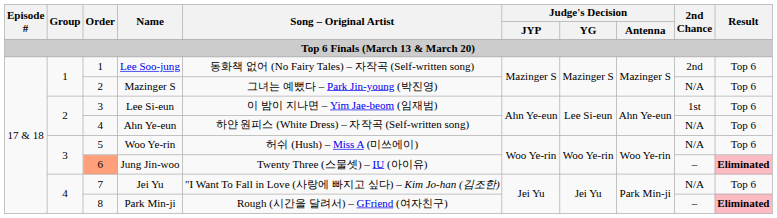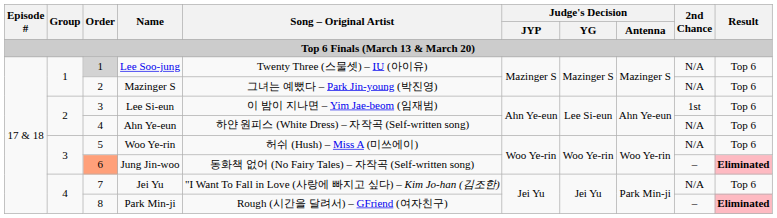 <table class="wikitable" style="text-align: center;">
 <tr>
 <th rowspan="2">Episode<br>#</th>
 <th rowspan="2">Group</th>
 <th rowspan="2">Order</th>
 <th rowspan="2">Name</th>
 <th rowspan="2">Song – Original Artist</th>
 <th colspan="3">Judge's Decision</th>
 <th rowspan="2">2nd<br>Chance</th>
 <th rowspan="2">Result</th>
 </tr>
 <tr>
 <th>JYP</th>
 <th>YG</th>
 <th>Antenna</th>
 </tr>
 <tr>
 <td colspan="11" style="background:#ccc; text-align:center;"><strong>Top 6 Finals (March 13 & March 20)</strong></td>
 </tr>
 <tr>
 <td rowspan="8">17 & 18</td>
 <td rowspan="2">1</td>
-<td>1</td>
+<td style="background: lightgrey;">1</td>
 <td><a href='#'>Lee Soo-jung</a></td>
-<td>동화책 없어 (No Fairy Tales) – 자작곡 (Self-written song)</td>
+<td>Twenty Three (스물셋) – <a href='#'>IU</a> (아이유)</td>
 <td rowspan="2">Mazinger S</td>
 <td rowspan="2">Mazinger S</td>
 <td rowspan="2">Mazinger S</td>
-<td>2nd</td>
+<td>N/A</td>
 <td>Top 6</td>
 </tr>
 <tr>
 <td>2</td>
 <td>Mazinger S</td>
 <td>그녀는 예뻤다 – <a href='#'>Park Jin-young</a> (박진영)</td>
 <td>N/A</td>
 <td>Top 6</td>
 </tr>
 <tr>
 <td rowspan="2">2</td>
 <td>3</td>
 <td>Lee Si-eun</td>
 <td>이 밤이 지나면 – <a href='#'>Yim Jae-beom</a> (임재범)</td>
 <td rowspan="2">Ahn Ye-eun</td>
 <td rowspan="2">Lee Si-eun</td>
 <td rowspan="2">Ahn Ye-eun</td>
 <td>1st</td>
 <td>Top 6</td>
 </tr>
 <tr>
 <td>4</td>
 <td>Ahn Ye-eun</td>
 <td>하얀 원피스 (White Dress) – 자작곡 (Self-written song)</td>
 <td>N/A</td>
 <td>Top 6</td>
 </tr>
 <tr>
 <td rowspan="2">3</td>
 <td>5</td>
 <td>Woo Ye-rin</td>
 <td>허쉬 (Hush) – <a href='#'>Miss A</a> (미쓰에이)</td>
 <td rowspan="2">Woo Ye-rin</td>
 <td rowspan="2">Woo Ye-rin</td>
 <td rowspan="2">Woo Ye-rin</td>
 <td>N/A</td>
 <td>Top 6</td>
 </tr>
 <tr>
 <td style="background: lightsalmon;">6</td>
 <td>Jung Jin-woo</td>
-<td>Twenty Three (스물셋) – <a href='#'>IU</a> (아이유)</td>
+<td>동화책 없어 (No Fairy Tales) – 자작곡 (Self-written song)</td>
 <td>–</td>
 <td bgcolor="#febac2"><span><strong>Eliminated</strong></span></td>
 </tr>
 <tr>
 <td rowspan="2">4</td>
 <td>7</td>
 <td>Jei Yu</td>
 <td>"I Want To Fall in Love (사랑에 빠지고 싶다) – <em>Kim Jo-han (김조한)</em></td>
 <td rowspan="2">Jei Yu</td>
 <td rowspan="2">Jei Yu</td>
 <td rowspan="2">Park Min-ji</td>
 <td>N/A</td>
 <td>Top 6</td>
 </tr>
 <tr>
 <td>8</td>
 <td>Park Min-ji</td>
 <td>Rough (시간을 달려서) – <a href='#'>GFriend</a> (여자친구)</td>
 <td>–</td>
 <td bgcolor="#febac2"><span><strong>Eliminated</strong></span></td>
 </tr>
 </table>
